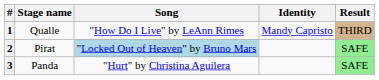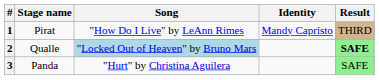 <table class="wikitable plainrowheaders" style="text-align: center;">
 <tr>
 <th>#</th>
 <th>Stage name</th>
 <th>Song</th>
 <th>Identity</th>
 <th>Result</th>
 </tr>
 <tr>
 <th>1</th>
-<td>Qualle</td>
+<td>Pirat</td>
 <td>"<a href='#'>How Do I Live</a>" by <a href='#'>LeAnn Rimes</a></td>
 <td><a href='#'>Mandy Capristo</a></td>
 <td bgcolor=tan>THIRD</td>
 </tr>
 <tr>
 <th>2</th>
-<td>Pirat</td>
+<td>Qualle</td>
 <td style="background: lightblue;">"<a href='#'>Locked Out of Heaven</a>" by <a href='#'>Bruno Mars</a></td>
 <td></td>
-<td bgcolor=lightgreen>SAFE</td>
+<td bgcolor=lightgreen><strong>SAFE</strong></td>
 </tr>
 <tr>
 <th>3</th>
 <td>Panda</td>
 <td>"<a href='#'>Hurt</a>" by <a href='#'>Christina Aguilera</a></td>
 <td></td>
 <td bgcolor=lightgreen>SAFE</td>
 </tr>
 </table>
